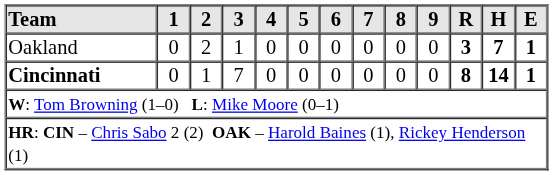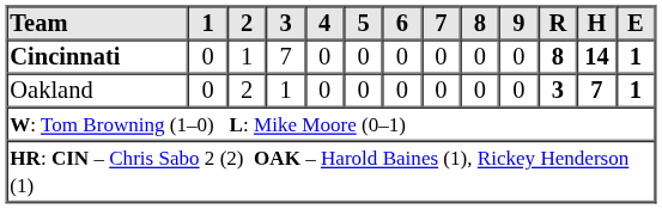 <table border="1" cellspacing="0"  style="width:425px; margin-left:3em;">
 <tr style="text-align:center; background:#e6e6e6;">
 <th style="text-align:left; width:28%;">Team</th>
 <th width=6%>1</th>
 <th width=6%>2</th>
 <th width=6%>3</th>
 <th width=6%>4</th>
 <th width=6%>5</th>
 <th width=6%>6</th>
 <th width=6%>7</th>
 <th width=6%>8</th>
 <th width=6%>9</th>
 <th width=6%>R</th>
 <th width=6%>H</th>
 <th width=6%>E</th>
 </tr>
 <tr style="text-align:center;">
+<td align=left><strong>Cincinnati</strong></td>
+<td>0</td>
+<td>1</td>
+<td>7</td>
+<td>0</td>
+<td>0</td>
+<td>0</td>
+<td>0</td>
+<td>0</td>
+<td>0</td>
+<td><strong>8</strong></td>
+<td><strong>14</strong></td>
+<td><strong>1</strong></td>
+</tr>
+<tr style="text-align:center;">
 <td align=left>Oakland</td>
 <td>0</td>
 <td>2</td>
 <td>1</td>
 <td>0</td>
 <td>0</td>
 <td>0</td>
 <td>0</td>
 <td>0</td>
 <td>0</td>
 <td><strong>3</strong></td>
 <td><strong>7</strong></td>
 <td><strong>1</strong></td>
 </tr>
-<tr style="text-align:center;">
-<td align=left><strong>Cincinnati</strong></td>
-<td>0</td>
-<td>1</td>
-<td>7</td>
-<td>0</td>
-<td>0</td>
-<td>0</td>
-<td>0</td>
-<td>0</td>
-<td>0</td>
-<td><strong>8</strong></td>
-<td><strong>14</strong></td>
-<td><strong>1</strong></td>
-</tr>
 <tr style="text-align:left;">
 <td colspan=13><small><strong>W</strong>: <a href='#'>Tom Browning</a> (1–0)   <strong>L</strong>: <a href='#'>Mike Moore</a> (0–1)  </small></td>
 </tr>
 <tr style="text-align:left;">
 <td colspan=13><small><strong>HR</strong>: <strong>CIN</strong> – <a href='#'>Chris Sabo</a> 2 (2)  <strong>OAK</strong> – <a href='#'>Harold Baines</a> (1), <a href='#'>Rickey Henderson</a> (1)</small></td>
 </tr>
 </table>
